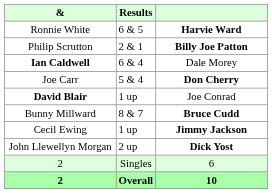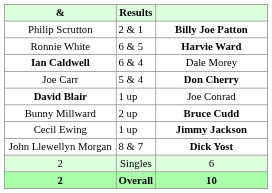 <table border="1" cellpadding="3" style="border-collapse: collapse; text-align:center;">
 <tr style="background:#ddffdd;">
 <th width=160> & </th>
 <th>Results</th>
 <th width=160></th>
 </tr>
 <tr>
+<td>Philip Scrutton</td>
+<td align=left> 2 & 1</td>
+<td><strong>Billy Joe Patton</strong></td>
+</tr>
+<tr>
 <td>Ronnie White</td>
 <td align=left> 6 & 5</td>
 <td><strong>Harvie Ward</strong></td>
-</tr>
-<tr>
-<td>Philip Scrutton</td>
-<td align=left> 2 & 1</td>
-<td><strong>Billy Joe Patton</strong></td>
 </tr>
 <tr>
 <td><strong>Ian Caldwell</strong></td>
 <td align=left> 6 & 4</td>
 <td>Dale Morey</td>
 </tr>
 <tr>
 <td>Joe Carr</td>
 <td align=left> 5 & 4</td>
 <td><strong>Don Cherry</strong></td>
 </tr>
 <tr>
 <td><strong>David Blair</strong></td>
 <td align=left> 1 up</td>
 <td>Joe Conrad</td>
 </tr>
 <tr>
 <td>Bunny Millward</td>
-<td align=left> 8 & 7</td>
+<td align=left> 2 up</td>
 <td><strong>Bruce Cudd</strong></td>
 </tr>
 <tr>
 <td>Cecil Ewing</td>
 <td align=left> 1 up</td>
 <td><strong>Jimmy Jackson</strong></td>
 </tr>
 <tr>
 <td>John Llewellyn Morgan</td>
-<td align=left> 2 up</td>
+<td align=left> 8 & 7</td>
 <td><strong>Dick Yost</strong></td>
 </tr>
 <tr style="background:#ddffdd;">
 <td>2</td>
 <td>Singles</td>
 <td>6</td>
 </tr>
 <tr style="background:#aaffaa;">
 <th>2</th>
 <th>Overall</th>
 <th>10</th>
 </tr>
 </table>
